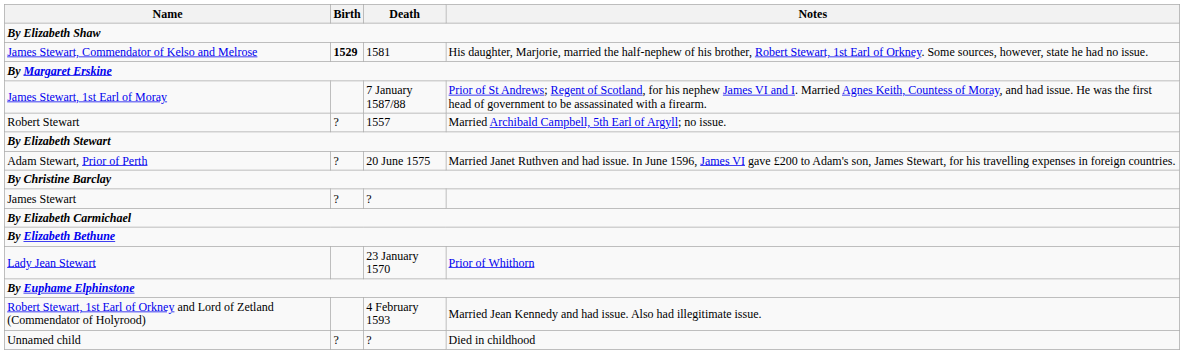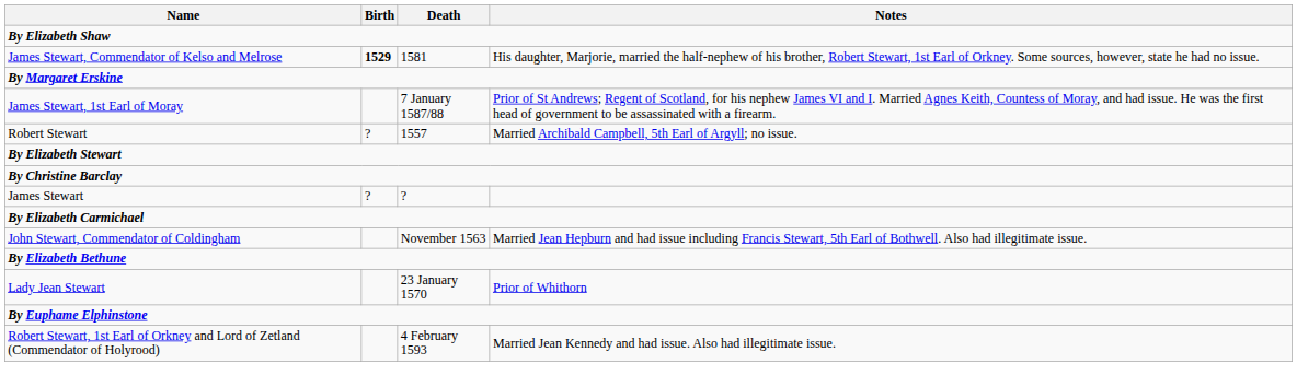 <table class="wikitable">
 <tr>
 <th>Name</th>
 <th>Birth</th>
 <th>Death</th>
 <th>Notes</th>
 </tr>
 <tr>
 <td colspan=4><strong><em>By Elizabeth Shaw </em></strong></td>
 </tr>
 <tr>
 <td><a href='#'>James Stewart, Commendator of Kelso and Melrose</a></td>
 <td><strong> 1529</strong></td>
 <td>1581</td>
 <td>His daughter, Marjorie, married the half-nephew of his brother, <a href='#'>Robert Stewart, 1st Earl of Orkney</a>. Some sources, however, state he had no issue.</td>
 </tr>
 <tr |>
 <td colspan=4><strong><em>By <a href='#'>Margaret Erskine</a></em></strong></td>
 </tr>
 <tr>
 <td><a href='#'>James Stewart, 1st Earl of Moray</a></td>
 <td></td>
 <td>7 January 1587/88</td>
 <td><a href='#'>Prior of St Andrews</a>; <a href='#'>Regent of Scotland</a>, for his nephew <a href='#'>James VI and I</a>. Married <a href='#'>Agnes Keith, Countess of Moray</a>, and had issue. He was the first head of government to be assassinated with a firearm.</td>
 </tr>
 <tr>
 <td>Robert Stewart</td>
 <td>?</td>
 <td>1557</td>
 <td>Married <a href='#'>Archibald Campbell, 5th Earl of Argyll</a>; no issue.</td>
 </tr>
 <tr |>
 <td colspan=4><strong><em>By Elizabeth Stewart</em></strong></td>
 </tr>
-<tr>
-<td>Adam Stewart, <a href='#'>Prior of Perth</a></td>
-<td>?</td>
-<td>20 June 1575</td>
-<td>Married Janet Ruthven and had issue. In June 1596, <a href='#'>James VI</a> gave £200 to Adam's son, James Stewart, for his travelling expenses in foreign countries.</td>
-</tr>
 <tr |>
 <td colspan=4><strong><em>By Christine Barclay</em></strong></td>
 </tr>
 <tr>
 <td>James Stewart</td>
 <td>?</td>
 <td>?</td>
 <td> </td>
 </tr>
 <tr |>
 <td colspan=4><strong><em>By Elizabeth Carmichael</em></strong></td>
+</tr>
+<tr>
+<td><a href='#'>John Stewart, Commendator of Coldingham</a></td>
+<td></td>
+<td>November 1563</td>
+<td>Married <a href='#'>Jean Hepburn</a> and had issue including <a href='#'>Francis Stewart, 5th Earl of Bothwell</a>. Also had illegitimate issue.</td>
 </tr>
 <tr |>
 <td colspan=4><strong><em>By <a href='#'>Elizabeth Bethune</a></em></strong></td>
 </tr>
 <tr>
 <td><a href='#'>Lady Jean Stewart</a></td>
 <td></td>
 <td>23 January 1570</td>
 <td><a href='#'>Prior of Whithorn</a></td>
 </tr>
 <tr |>
 <td colspan=4><strong><em>By <a href='#'>Euphame Elphinstone</a></em></strong></td>
 </tr>
 <tr>
 <td><a href='#'>Robert Stewart, 1st Earl of Orkney</a> and Lord of Zetland (Commendator of Holyrood)</td>
 <td></td>
 <td>4 February 1593</td>
 <td>Married Jean Kennedy and had issue. Also had illegitimate issue.</td>
 </tr>
-<tr>
-<td>Unnamed child</td>
-<td>?</td>
-<td>?</td>
-<td>Died in childhood</td>
-</tr>
 </table>
